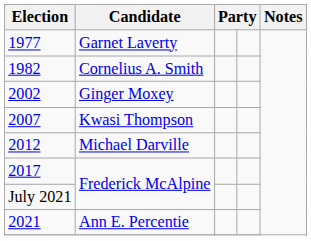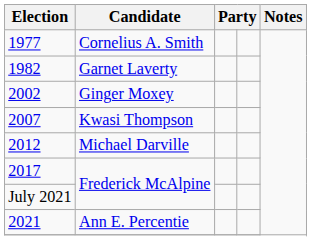 <table class="wikitable">
 <tr>
 <th>Election</th>
 <th>Candidate</th>
 <th colspan=2>Party</th>
 <th>Notes</th>
 </tr>
 <tr>
 <td><a href='#'>1977</a></td>
-<td><a href='#'>Garnet Laverty</a></td>
+<td><a href='#'>Cornelius A. Smith</a></td>
 <td></td>
 <td></td>
 </tr>
 <tr>
 <td><a href='#'>1982</a></td>
-<td><a href='#'>Cornelius A. Smith</a></td>
+<td><a href='#'>Garnet Laverty</a></td>
 <td></td>
 <td></td>
 </tr>
 <tr>
 <td><a href='#'>2002</a></td>
 <td><a href='#'>Ginger Moxey</a></td>
 <td></td>
 <td></td>
 </tr>
 <tr>
 <td><a href='#'>2007</a></td>
 <td><a href='#'>Kwasi Thompson</a></td>
 <td></td>
 <td></td>
 </tr>
 <tr>
 <td><a href='#'>2012</a></td>
 <td><a href='#'>Michael Darville</a></td>
 <td></td>
 <td></td>
 </tr>
 <tr>
 <td><a href='#'>2017</a></td>
 <td rowspan="2"><a href='#'>Frederick McAlpine</a></td>
 <td></td>
 <td></td>
 </tr>
 <tr>
 <td>July 2021</td>
 <td></td>
 <td></td>
 </tr>
 <tr>
 <td><a href='#'>2021</a></td>
 <td><a href='#'>Ann E. Percentie</a></td>
 <td></td>
 <td></td>
 </tr>
 <tr>
 </tr>
 </table>
